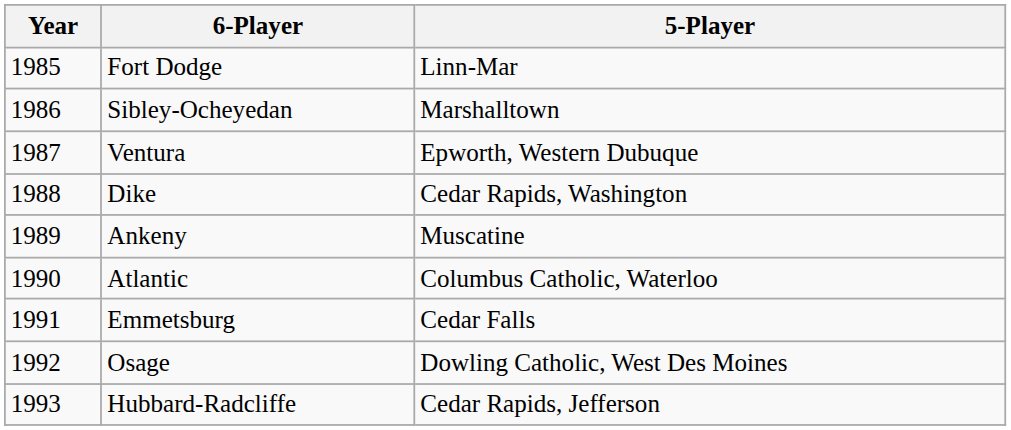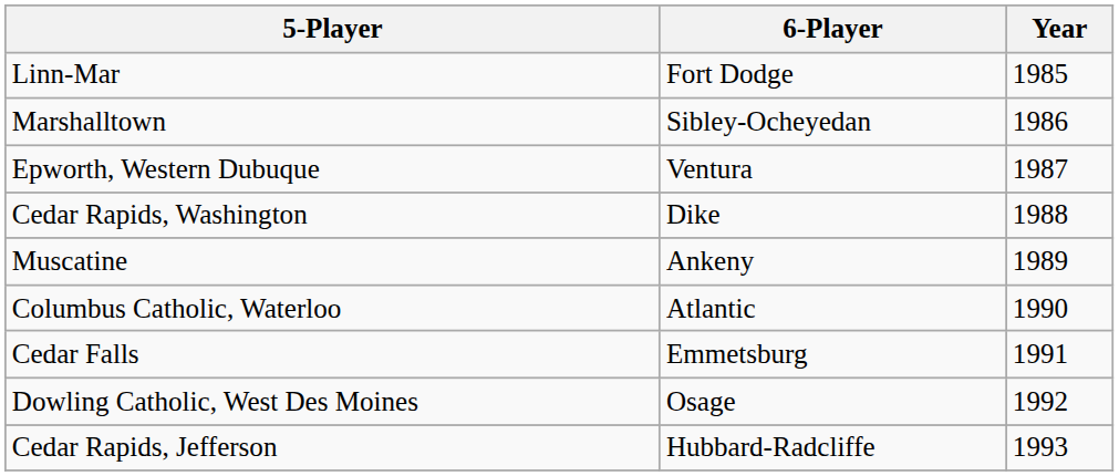 <table class="wikitable collapsible collapsed" style="font-size:88%; min-width:40em">
 <tr>
+<th>5-Player</th>
+<th>6-Player</th>
 <th>Year</th>
-<th>6-Player</th>
-<th>5-Player</th>
 </tr>
 <tr>
+<td>Linn-Mar</td>
+<td>Fort Dodge</td>
 <td>1985</td>
-<td>Fort Dodge</td>
-<td>Linn-Mar</td>
 </tr>
 <tr>
+<td>Marshalltown</td>
+<td>Sibley-Ocheyedan</td>
 <td>1986</td>
-<td>Sibley-Ocheyedan</td>
-<td>Marshalltown</td>
 </tr>
 <tr>
+<td>Epworth, Western Dubuque</td>
+<td>Ventura</td>
 <td>1987</td>
-<td>Ventura</td>
-<td>Epworth, Western Dubuque</td>
 </tr>
 <tr>
+<td>Cedar Rapids, Washington</td>
+<td>Dike</td>
 <td>1988</td>
-<td>Dike</td>
-<td>Cedar Rapids, Washington</td>
 </tr>
 <tr>
+<td>Muscatine</td>
+<td>Ankeny</td>
 <td>1989</td>
-<td>Ankeny</td>
-<td>Muscatine</td>
 </tr>
 <tr>
+<td>Columbus Catholic, Waterloo</td>
+<td>Atlantic</td>
 <td>1990</td>
-<td>Atlantic</td>
-<td>Columbus Catholic, Waterloo</td>
 </tr>
 <tr>
+<td>Cedar Falls</td>
+<td>Emmetsburg</td>
 <td>1991</td>
-<td>Emmetsburg</td>
-<td>Cedar Falls</td>
 </tr>
 <tr>
+<td>Dowling Catholic, West Des Moines</td>
+<td>Osage</td>
 <td>1992</td>
-<td>Osage</td>
-<td>Dowling Catholic, West Des Moines</td>
 </tr>
 <tr>
+<td>Cedar Rapids, Jefferson</td>
+<td>Hubbard-Radcliffe</td>
 <td>1993</td>
-<td>Hubbard-Radcliffe</td>
-<td>Cedar Rapids, Jefferson</td>
 </tr>
 </table>
